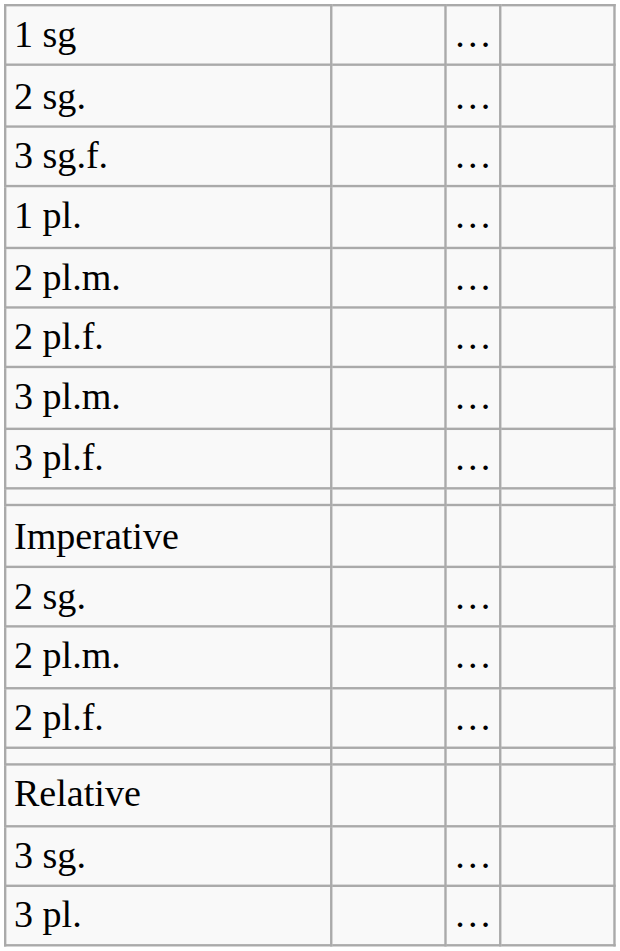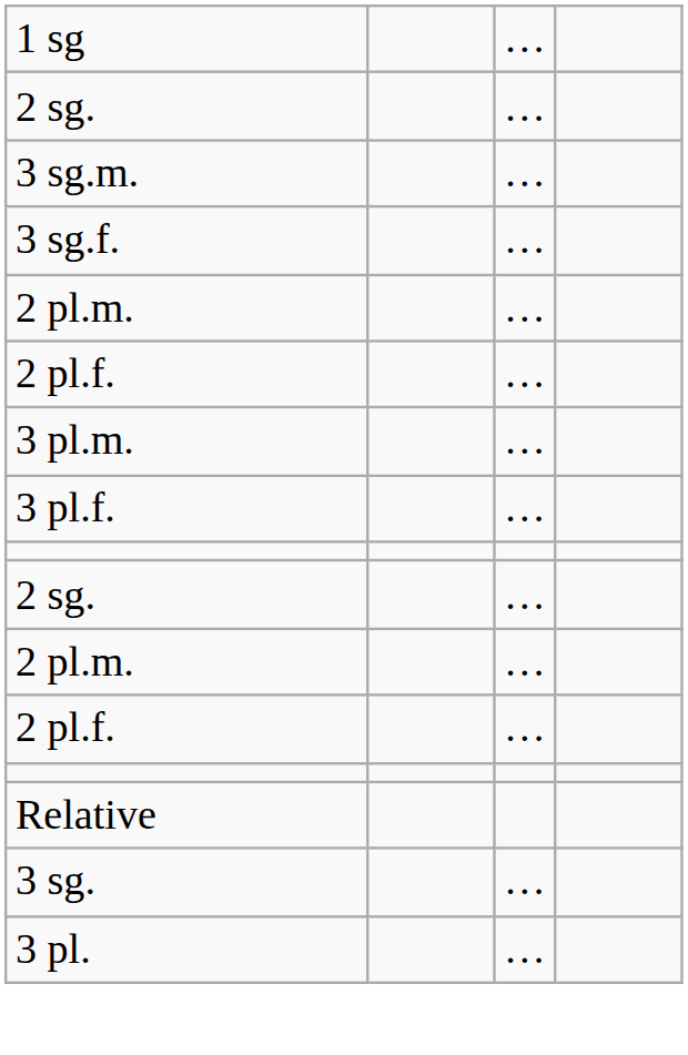 <table class="wikitable" border="1">
 <tr>
 <td width="130">1 sg</td>
 <td width="40"></td>
 <td align="center">…</td>
 <td width="40"></td>
 </tr>
 <tr>
 <td>2 sg.</td>
 <td align="right"></td>
 <td align="center">…</td>
 <td></td>
 </tr>
 <tr>
-<td>3 sg.f.</td>
+<td>3 sg.m.</td>
 <td align="right"></td>
 <td align="center">…</td>
 <td></td>
 </tr>
 <tr>
-<td>1 pl.</td>
+<td>3 sg.f.</td>
 <td align="right"></td>
 <td align="center">…</td>
 <td></td>
 </tr>
 <tr>
 <td>2 pl.m.</td>
 <td align="right"></td>
 <td align="center">…</td>
 <td></td>
 </tr>
 <tr>
 <td>2 pl.f.</td>
 <td align="right"></td>
 <td align="center">…</td>
 <td></td>
 </tr>
 <tr>
 <td>3 pl.m.</td>
 <td></td>
 <td align="center">…</td>
 <td></td>
 </tr>
 <tr>
 <td>3 pl.f.</td>
 <td></td>
 <td align="center">…</td>
 <td></td>
 </tr>
 <tr>
 <td></td>
-<td></td>
-<td></td>
-<td></td>
-</tr>
-<tr>
-<td>Imperative</td>
 <td></td>
 <td></td>
 <td></td>
 </tr>
 <tr>
 <td>2 sg.</td>
 <td></td>
 <td align="center">…</td>
 <td></td>
 </tr>
 <tr>
 <td>2 pl.m.</td>
 <td></td>
 <td align="center">…</td>
 <td></td>
 </tr>
 <tr>
 <td>2 pl.f.</td>
 <td></td>
 <td align="center">…</td>
 <td></td>
 </tr>
 <tr>
 <td></td>
 <td></td>
 <td></td>
 <td></td>
 </tr>
 <tr>
 <td>Relative</td>
 <td></td>
 <td></td>
 <td></td>
 </tr>
 <tr>
 <td>3 sg.</td>
 <td align="right"></td>
 <td align="center">…</td>
 <td></td>
 </tr>
 <tr>
 <td>3 pl.</td>
 <td></td>
 <td align="center">…</td>
 <td></td>
 </tr>
 </table>
